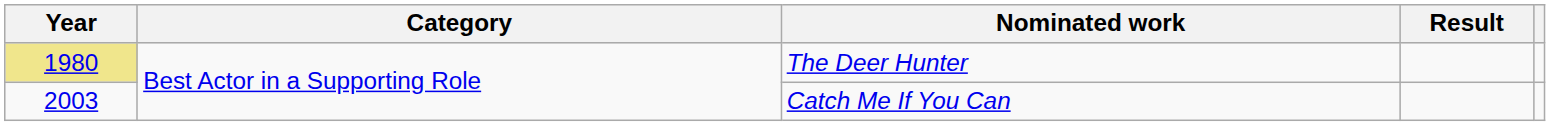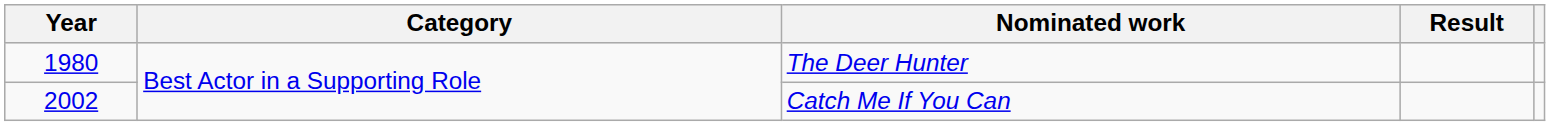 <table class=wikitable>
 <tr>
 <th scope="col" style="width:5em;">Year</th>
 <th scope="col" style="width:26em;">Category</th>
 <th scope="col" style="width:25em;">Nominated work</th>
 <th scope="col" style="width:5em;">Result</th>
 <th></th>
 </tr>
 <tr>
-<td style="background: khaki; text-align:center;"><a href='#'>1980</a></td>
+<td style="text-align:center;"><a href='#'>1980</a></td>
 <td rowspan="2"><a href='#'>Best Actor in a Supporting Role</a></td>
 <td><em><a href='#'>The Deer Hunter</a></em></td>
 <td></td>
 <td style="text-align:center;"></td>
 </tr>
 <tr>
-<td style="text-align:center;"><a href='#'>2003</a></td>
+<td style="text-align:center;"><a href='#'>2002</a></td>
 <td><em><a href='#'>Catch Me If You Can</a></em></td>
 <td></td>
 <td style="text-align:center;"></td>
 </tr>
 </table>
